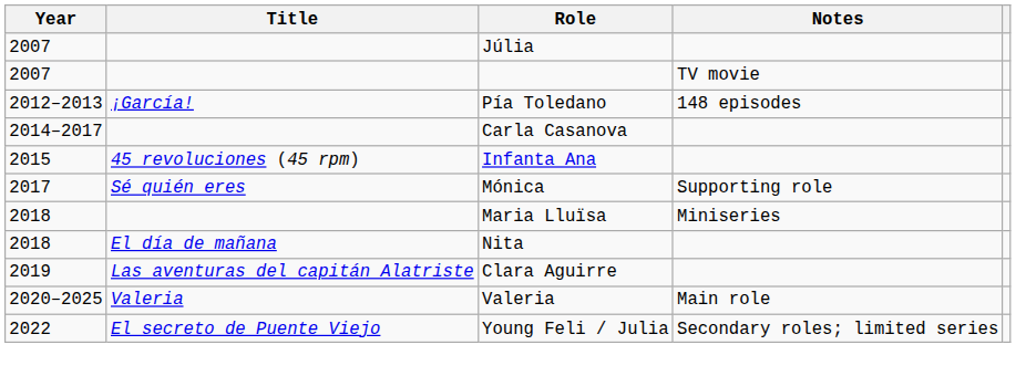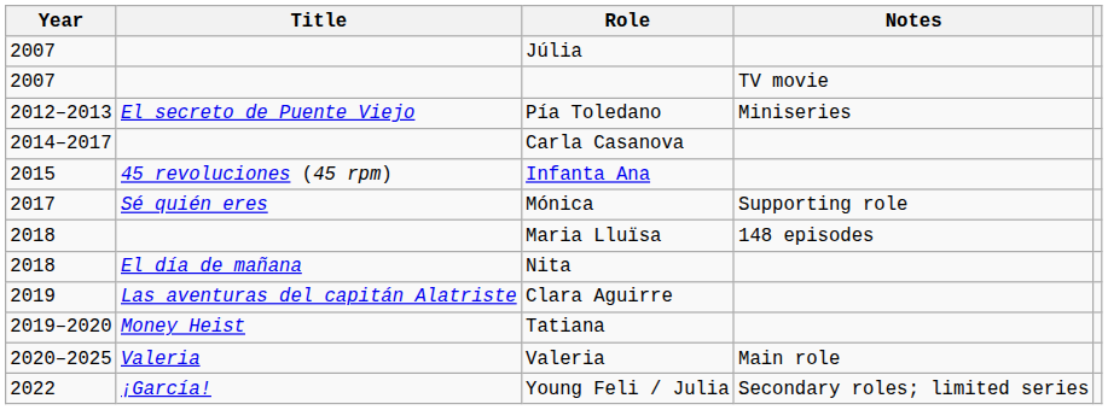 <table class="wikitable sortable">
 <tr>
 <th>Year</th>
 <th>Title</th>
 <th>Role</th>
 <th class="unsortable">Notes</th>
 <th></th>
 </tr>
 <tr>
 <td>2007</td>
 <td><em></em></td>
 <td>Júlia</td>
 <td></td>
 <td align = "center"></td>
 </tr>
 <tr>
 <td>2007</td>
 <td></td>
 <td></td>
 <td>TV movie</td>
 <td align = "center"></td>
 </tr>
 <tr>
 <td>2012–2013</td>
-<td><em><a href='#'>¡García!</a></em></td>
+<td><em><a href='#'>El secreto de Puente Viejo</a></em></td>
 <td>Pía Toledano</td>
-<td>148 episodes</td>
+<td>Miniseries</td>
 <td align = "center"></td>
 </tr>
 <tr>
 <td>2014–2017</td>
 <td><em></em></td>
 <td>Carla Casanova</td>
 <td></td>
 <td align = "center"></td>
 </tr>
 <tr>
 <td>2015</td>
 <td><a href='#'><em>45 revoluciones</em></a> (<em>45 rpm</em>)</td>
 <td><a href='#'>Infanta Ana</a></td>
 <td></td>
 <td align = "center"></td>
 </tr>
 <tr>
 <td>2017</td>
 <td><em><a href='#'>Sé quién eres</a></em></td>
 <td>Mónica</td>
 <td>Supporting role</td>
 <td align = "center"></td>
 </tr>
 <tr>
 <td>2018</td>
 <td></td>
 <td>Maria Lluïsa</td>
-<td>Miniseries</td>
+<td>148 episodes</td>
 <td align = "center"></td>
 </tr>
 <tr>
 <td>2018</td>
 <td><a href='#'><em>El día de mañana</em></a></td>
 <td>Nita</td>
 <td></td>
 <td align = "center"></td>
 </tr>
 <tr>
 <td>2019</td>
 <td><em><a href='#'>Las aventuras del capitán Alatriste</a></em></td>
 <td>Clara Aguirre</td>
 <td></td>
 <td align = "center"></td>
 </tr>
 <tr>
+<td>2019–2020</td>
+<td><em><a href='#'>Money Heist</a></em></td>
+<td>Tatiana</td>
+<td></td>
+<td align = "center"></td>
+</tr>
+<tr>
 <td>2020–2025</td>
 <td><em><a href='#'>Valeria</a></em></td>
 <td>Valeria</td>
 <td>Main role</td>
 <td align = "center"></td>
 </tr>
 <tr>
 <td>2022</td>
-<td><em><a href='#'>El secreto de Puente Viejo</a></em></td>
+<td><em><a href='#'>¡García!</a></em></td>
 <td>Young Feli / Julia</td>
 <td>Secondary roles; limited series</td>
 <td align = "center"></td>
 </tr>
 </table>
